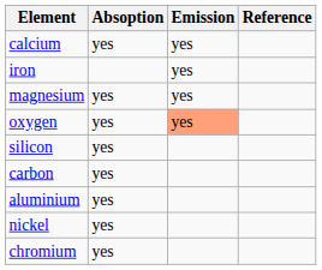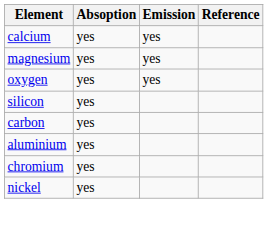 <table class="wikitable">
 <tr>
 <th>Element</th>
 <th>Absoption</th>
 <th>Emission</th>
 <th>Reference</th>
 </tr>
 <tr>
 <td><a href='#'>calcium</a></td>
 <td>yes</td>
 <td>yes</td>
 <td></td>
 </tr>
 <tr>
-<td><a href='#'>iron</a></td>
-<td></td>
-<td>yes</td>
-<td></td>
-</tr>
-<tr>
 <td><a href='#'>magnesium</a></td>
 <td>yes</td>
 <td>yes</td>
 <td></td>
 </tr>
 <tr>
 <td><a href='#'>oxygen</a></td>
 <td>yes</td>
-<td style="background: lightsalmon;">yes</td>
+<td>yes</td>
 <td></td>
 </tr>
 <tr>
 <td><a href='#'>silicon</a></td>
 <td>yes</td>
 <td></td>
 <td></td>
 </tr>
 <tr>
 <td><a href='#'>carbon</a></td>
 <td>yes</td>
 <td></td>
 <td></td>
 </tr>
 <tr>
 <td><a href='#'>aluminium</a></td>
 <td>yes</td>
 <td></td>
 <td></td>
 </tr>
 <tr>
+<td><a href='#'>chromium</a></td>
+<td>yes</td>
+<td></td>
+<td></td>
+</tr>
+<tr>
 <td><a href='#'>nickel</a></td>
 <td>yes</td>
 <td></td>
 <td></td>
 </tr>
-<tr>
-<td><a href='#'>chromium</a></td>
-<td>yes</td>
-<td></td>
-<td></td>
-</tr>
 </table>
